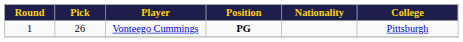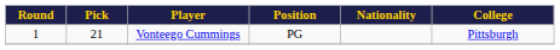 <table class="wikitable sortable sortable">
 <tr>
 <th style="background:#1D1E4B; color:#FFD300" width="10%">Round</th>
 <th style="background:#1D1E4B; color:#FFD300" width="10%">Pick</th>
 <th style="background:#1D1E4B; color:#FFD300" width="20%">Player</th>
 <th style="background:#1D1E4B; color:#FFD300" width="15%">Position</th>
 <th style="background:#1D1E4B; color:#FFD300" width="15%">Nationality</th>
 <th style="background:#1D1E4B; color:#FFD300" width="20%">College</th>
 </tr>
 <tr align="center" bgcolor="">
 <td>1</td>
-<td>26</td>
+<td>21</td>
 <td><a href='#'>Vonteego Cummings</a></td>
-<td><strong>PG</strong></td>
+<td>PG</td>
 <td></td>
 <td><a href='#'>Pittsburgh</a></td>
 </tr>
 <tr align="center" bgcolor="">
 </tr>
 </table>
